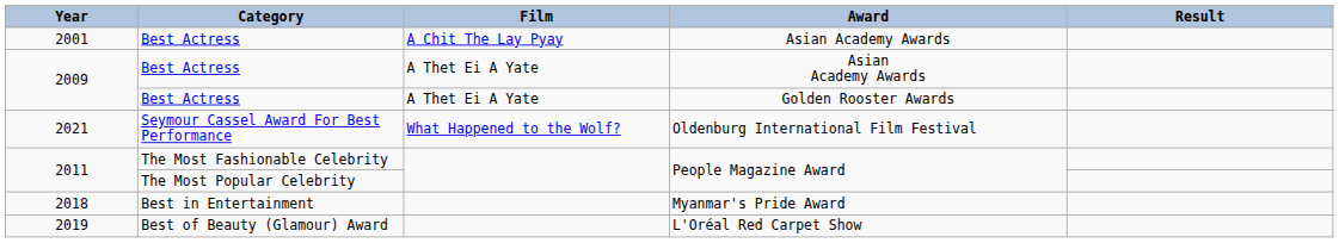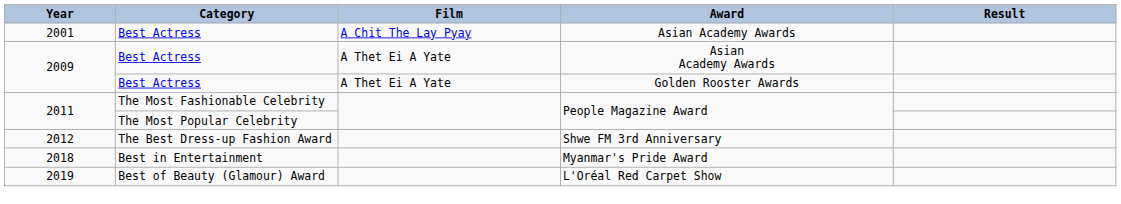 <table class="wikitable plainrowheaders" style="width:100%;">
 <tr>
 <th style="background:#b0c4de; width:10%;">Year</th>
 <th style="background:#b0c4de; width:20%;">Category</th>
 <th style="background:#B0C4DE;">Film</th>
 <th style="background:#b0c4de; width:30%;">Award</th>
 <th style="background:#b0c4de; width:20%;">Result</th>
 </tr>
 <tr>
 <td style="text-align:center;">2001</td>
 <td><a href='#'>Best Actress</a></td>
 <td><a href='#'>A Chit The Lay Pyay</a></td>
 <td style="text-align:center;">Asian Academy Awards</td>
 <td></td>
 </tr>
 <tr>
 <td rowspan="2" style="text-align:center;">2009</td>
 <td><a href='#'>Best Actress</a></td>
 <td>A Thet Ei A Yate</td>
 <td style="text-align:center;">Asian<br>Academy Awards</td>
 <td></td>
 </tr>
 <tr |->
 <td><a href='#'>Best Actress</a></td>
 <td>A Thet Ei A Yate</td>
 <td style="text-align:center;">Golden Rooster Awards</td>
 <td></td>
 </tr>
 <tr>
-<td style="text-align:center;">2021</td>
-<td><a href='#'>Seymour Cassel Award For Best Performance</a></td>
-<td><a href='#'>What Happened to the Wolf?</a></td>
-<td>Oldenburg International Film Festival</td>
-<td></td>
-</tr>
-<tr>
 <td rowspan=2 style="text-align:center;">2011</td>
 <td>The Most Fashionable Celebrity</td>
 <td rowspan="2"></td>
 <td rowspan= 2>People Magazine Award</td>
 <td></td>
 </tr>
 <tr>
 <td>The Most Popular Celebrity</td>
+<td></td>
+</tr>
+<tr>
+<td style="text-align:center;">2012</td>
+<td>The Best Dress-up Fashion Award</td>
+<td></td>
+<td>Shwe FM 3rd Anniversary</td>
 <td></td>
 </tr>
 <tr>
 <td style="text-align:center;">2018</td>
 <td>Best in Entertainment</td>
 <td></td>
 <td>Myanmar's Pride Award</td>
 <td></td>
 </tr>
 <tr>
 <td style="text-align:center;">2019</td>
 <td>Best of Beauty (Glamour) Award</td>
 <td></td>
 <td>L'Oréal Red Carpet Show</td>
 <td></td>
 </tr>
 </table>
